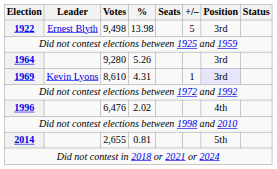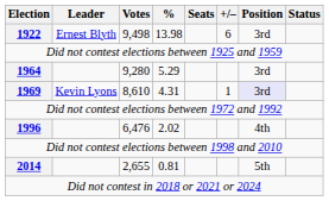 <table class=wikitable style="text-align: center;">
 <tr>
 <th>Election</th>
 <th>Leader</th>
 <th>Votes</th>
 <th>%</th>
 <th>Seats</th>
 <th>+/–</th>
 <th>Position</th>
 <th>Status</th>
 </tr>
 <tr>
 <th><a href='#'>1922</a></th>
 <td><a href='#'>Ernest Blyth</a></td>
 <td>9,498</td>
 <td>13.98</td>
 <td></td>
-<td> 5</td>
+<td> 6</td>
 <td> 3rd</td>
 <td></td>
 </tr>
 <tr>
 <td colspan=8><em>Did not contest elections between <a href='#'>1925</a> and <a href='#'>1959</a></em></td>
 </tr>
 <tr>
 <th><a href='#'>1964</a></th>
 <td></td>
 <td>9,280</td>
-<td>5.26</td>
+<td>5.29</td>
 <td></td>
 <td></td>
 <td> 3rd</td>
 <td></td>
 </tr>
 <tr>
 <th><a href='#'>1969</a></th>
 <td><a href='#'>Kevin Lyons</a></td>
 <td>8,610</td>
 <td>4.31</td>
 <td></td>
 <td> 1</td>
 <td style="background: lavender;"> 3rd</td>
 <td></td>
 </tr>
 <tr>
 <td colspan=8><em>Did not contest elections between <a href='#'>1972</a> and <a href='#'>1992</a></em></td>
 </tr>
 <tr>
 <th><a href='#'>1996</a></th>
 <td></td>
 <td>6,476</td>
 <td>2.02</td>
 <td></td>
 <td></td>
 <td> 4th</td>
 <td></td>
 </tr>
 <tr>
 <td colspan=8><em>Did not contest elections between <a href='#'>1998</a> and <a href='#'>2010</a></em></td>
 </tr>
 <tr>
 <th><a href='#'>2014</a></th>
 <td></td>
 <td>2,655</td>
 <td>0.81</td>
 <td></td>
 <td></td>
 <td> 5th</td>
 <td></td>
 </tr>
 <tr>
 <td colspan=8><em>Did not contest in <a href='#'>2018</a> or <a href='#'>2021</a> or <a href='#'>2024</a></em></td>
 </tr>
 </table>
